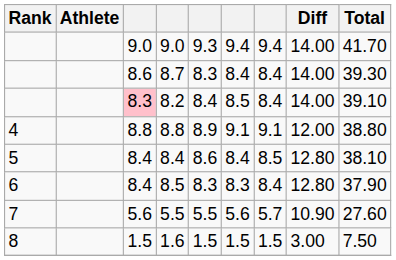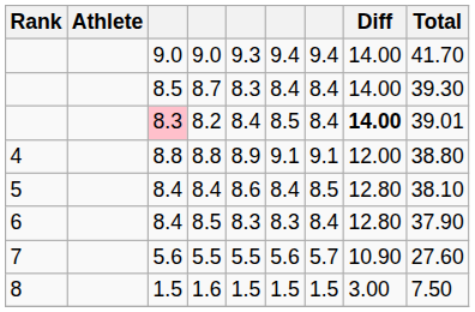 <table class="wikitable sortable">
 <tr>
 <th>Rank</th>
 <th>Athlete</th>
 <th></th>
 <th></th>
 <th></th>
 <th></th>
 <th></th>
 <th>Diff</th>
 <th>Total</th>
 </tr>
 <tr>
 <td></td>
 <td></td>
 <td>9.0</td>
 <td>9.0</td>
 <td>9.3</td>
 <td>9.4</td>
 <td>9.4</td>
 <td>14.00</td>
 <td>41.70</td>
 </tr>
 <tr>
 <td></td>
 <td></td>
-<td>8.6</td>
+<td>8.5</td>
 <td>8.7</td>
 <td>8.3</td>
 <td>8.4</td>
 <td>8.4</td>
 <td>14.00</td>
 <td>39.30</td>
 </tr>
 <tr>
 <td></td>
 <td></td>
 <td style="background: pink;">8.3</td>
 <td>8.2</td>
 <td>8.4</td>
 <td>8.5</td>
 <td>8.4</td>
-<td>14.00</td>
-<td>39.10</td>
+<td><strong>14.00</strong></td>
+<td>39.01</td>
 </tr>
 <tr>
 <td>4</td>
 <td></td>
 <td>8.8</td>
 <td>8.8</td>
 <td>8.9</td>
 <td>9.1</td>
 <td>9.1</td>
 <td>12.00</td>
 <td>38.80</td>
 </tr>
 <tr>
 <td>5</td>
 <td></td>
 <td>8.4</td>
 <td>8.4</td>
 <td>8.6</td>
 <td>8.4</td>
 <td>8.5</td>
 <td>12.80</td>
 <td>38.10</td>
 </tr>
 <tr>
 <td>6</td>
 <td></td>
 <td>8.4</td>
 <td>8.5</td>
 <td>8.3</td>
 <td>8.3</td>
 <td>8.4</td>
 <td>12.80</td>
 <td>37.90</td>
 </tr>
 <tr>
 <td>7</td>
 <td></td>
 <td>5.6</td>
 <td>5.5</td>
 <td>5.5</td>
 <td>5.6</td>
 <td>5.7</td>
 <td>10.90</td>
 <td>27.60</td>
 </tr>
 <tr>
 <td>8</td>
 <td></td>
 <td>1.5</td>
 <td>1.6</td>
 <td>1.5</td>
 <td>1.5</td>
 <td>1.5</td>
 <td>3.00</td>
 <td>7.50</td>
 </tr>
 <tr>
 </tr>
 </table>
